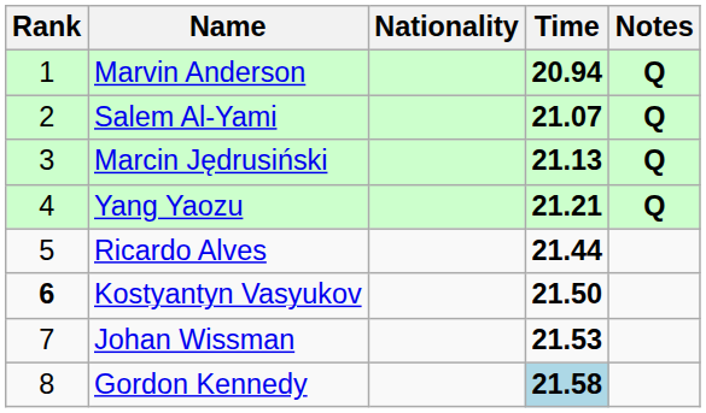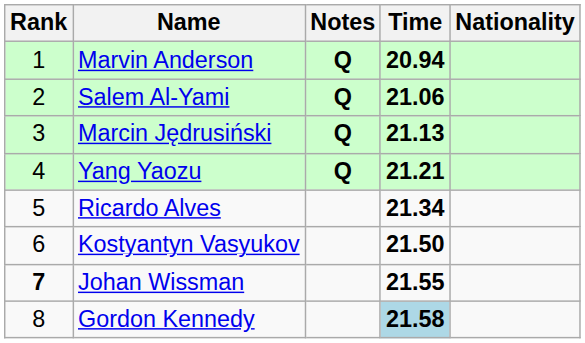 <table class="wikitable sortable" style="text-align:center">
 <tr>
 <th>Rank</th>
 <th>Name</th>
+<th>Notes</th>
+<th>Time</th>
 <th>Nationality</th>
-<th>Time</th>
-<th>Notes</th>
 </tr>
 <tr bgcolor=ccffcc>
 <td>1</td>
 <td align=left><a href='#'>Marvin Anderson</a></td>
+<td><strong>Q</strong></td>
+<td><strong>20.94</strong></td>
 <td align=left></td>
-<td><strong>20.94</strong></td>
-<td><strong>Q</strong></td>
 </tr>
 <tr bgcolor=ccffcc>
 <td>2</td>
 <td align=left><a href='#'>Salem Al-Yami</a></td>
+<td><strong>Q</strong></td>
+<td><strong>21.06</strong></td>
 <td align=left></td>
-<td><strong>21.07</strong></td>
-<td><strong>Q</strong></td>
 </tr>
 <tr bgcolor=ccffcc>
 <td>3</td>
 <td align=left><a href='#'>Marcin Jędrusiński</a></td>
+<td><strong>Q</strong></td>
+<td><strong>21.13</strong></td>
 <td align=left></td>
-<td><strong>21.13</strong></td>
-<td><strong>Q</strong></td>
 </tr>
 <tr bgcolor=ccffcc>
 <td>4</td>
 <td align=left><a href='#'>Yang Yaozu</a></td>
+<td><strong>Q</strong></td>
+<td><strong>21.21</strong></td>
 <td align=left></td>
-<td><strong>21.21</strong></td>
-<td><strong>Q</strong></td>
 </tr>
 <tr>
 <td>5</td>
 <td align=left><a href='#'>Ricardo Alves</a></td>
+<td></td>
+<td><strong>21.34</strong></td>
 <td align=left></td>
-<td><strong>21.44</strong></td>
-<td></td>
 </tr>
 <tr>
-<td><strong>6</strong></td>
+<td>6</td>
 <td align=left><a href='#'>Kostyantyn Vasyukov</a></td>
+<td></td>
+<td><strong>21.50</strong></td>
 <td align=left></td>
-<td><strong>21.50</strong></td>
-<td></td>
 </tr>
 <tr>
-<td>7</td>
+<td><strong>7</strong></td>
 <td align=left><a href='#'>Johan Wissman</a></td>
+<td></td>
+<td><strong>21.55</strong></td>
 <td align=left></td>
-<td><strong>21.53</strong></td>
-<td></td>
 </tr>
 <tr>
 <td>8</td>
 <td align=left><a href='#'>Gordon Kennedy</a></td>
+<td></td>
+<td style="background: lightblue;"><strong>21.58</strong></td>
 <td align=left></td>
-<td style="background: lightblue;"><strong>21.58</strong></td>
-<td></td>
 </tr>
 </table>
